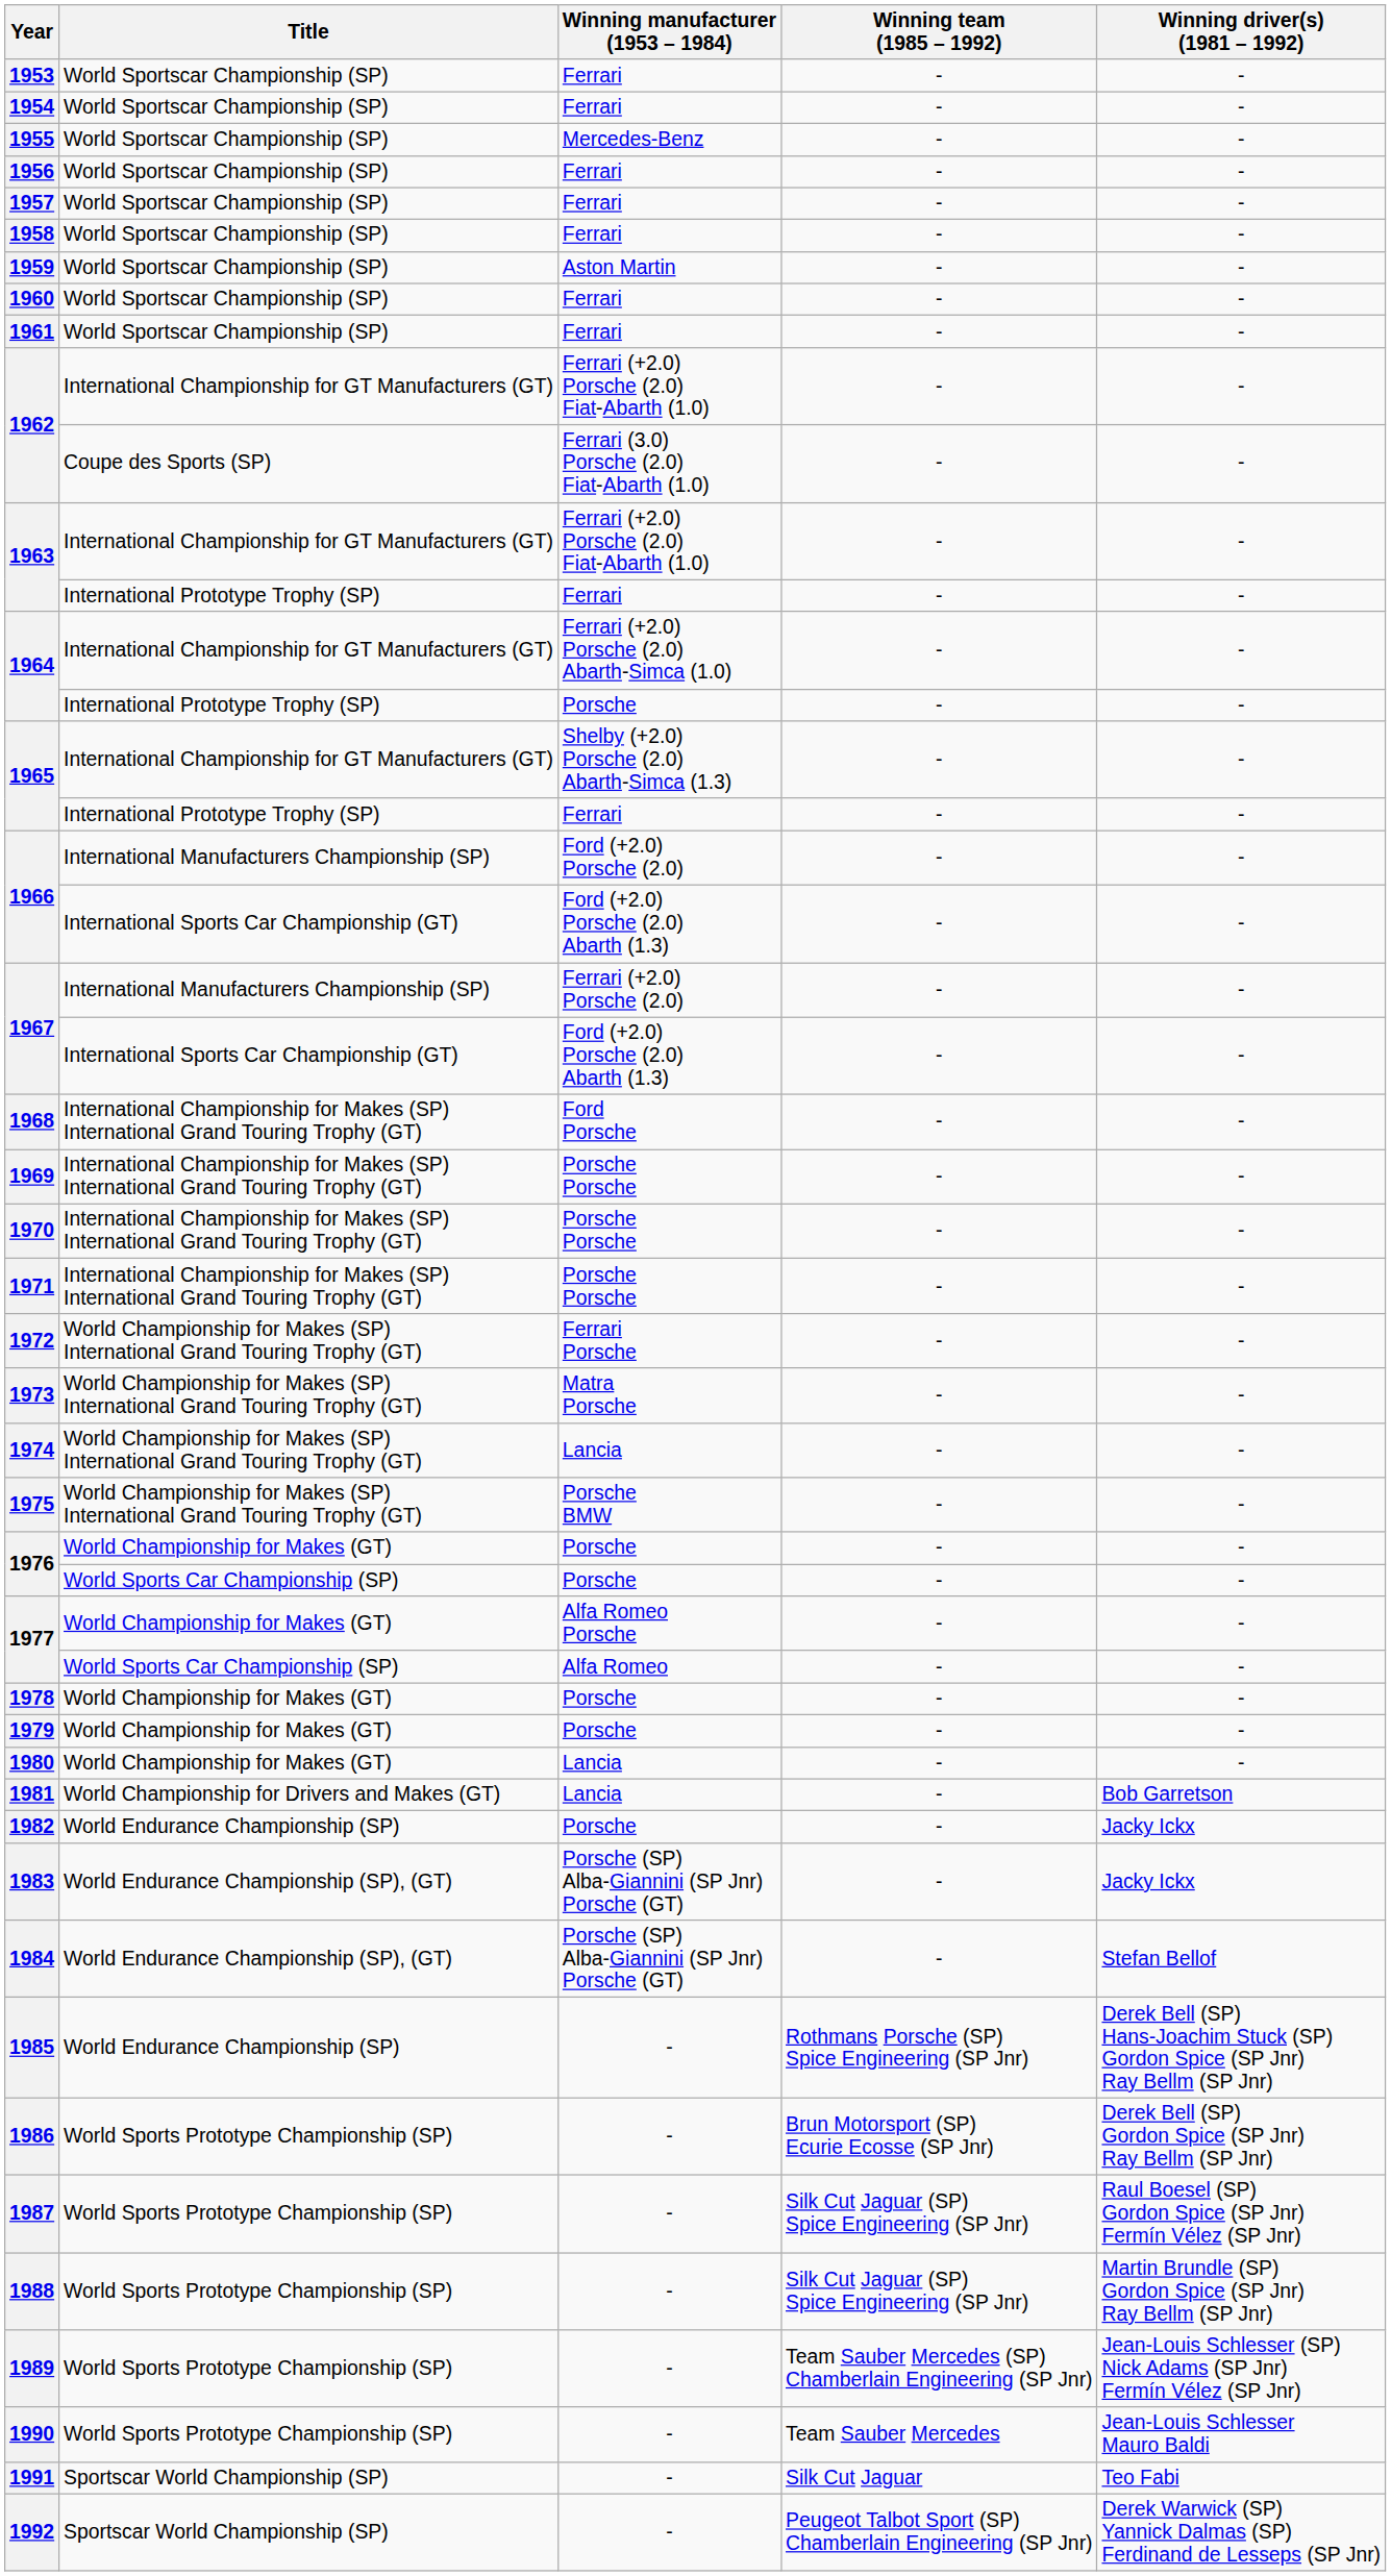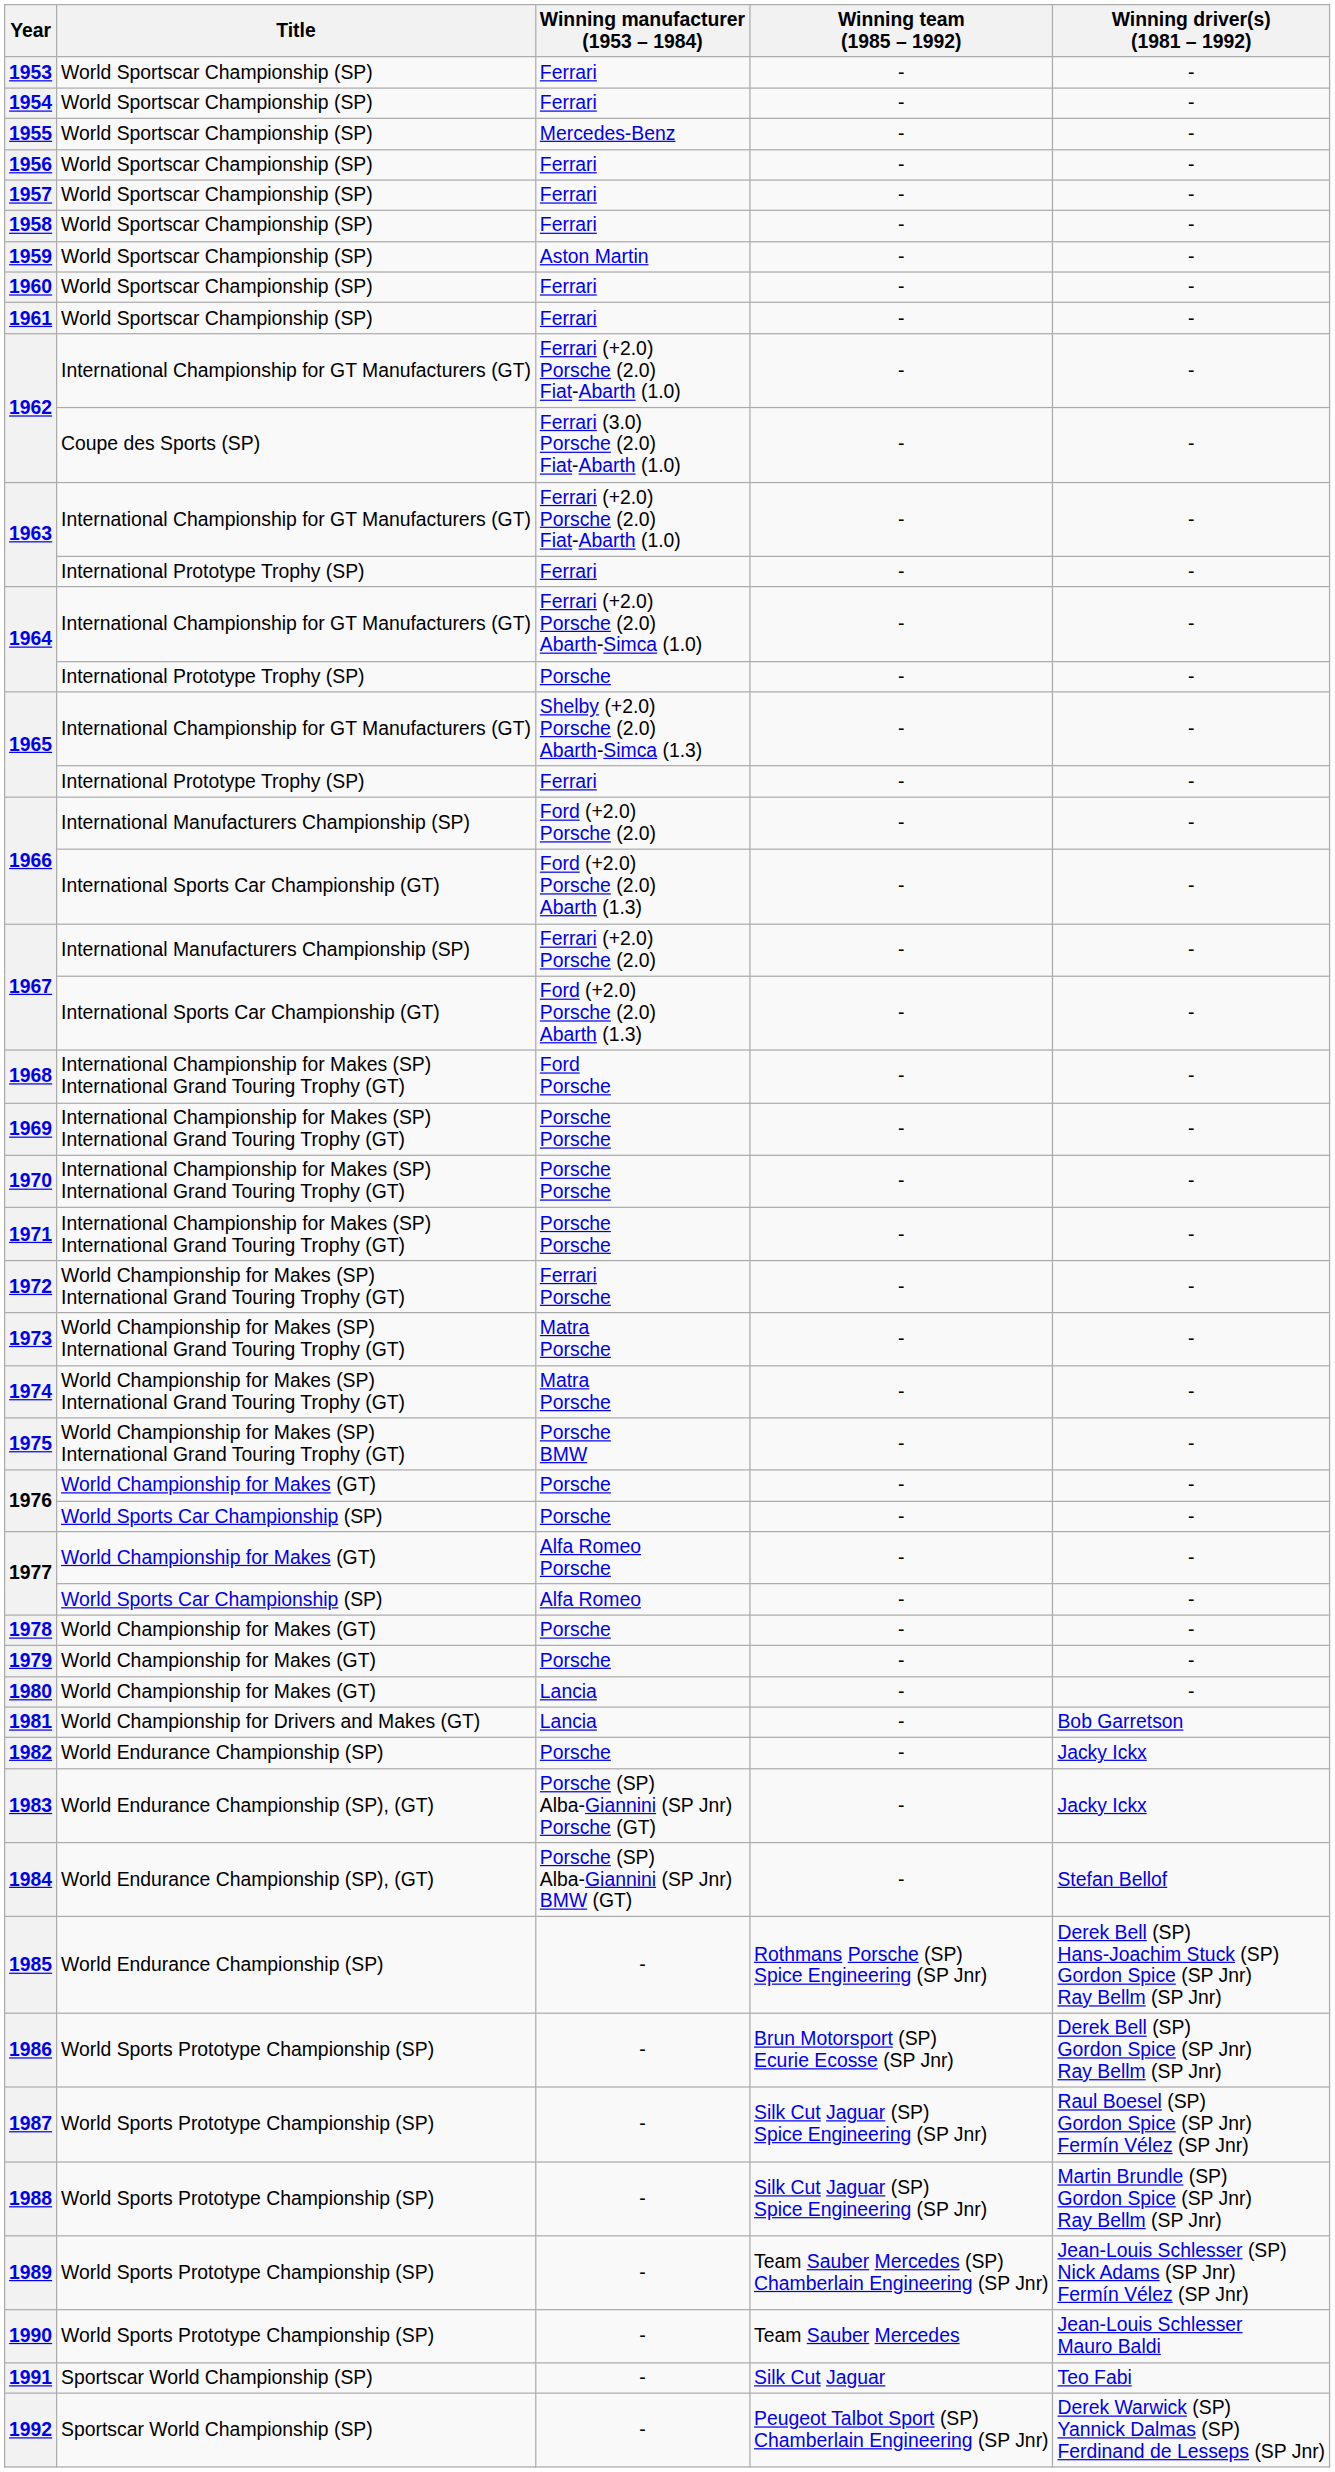 <table class="wikitable">
 <tr>
 <th>Year</th>
 <th>Title</th>
 <th>Winning manufacturer<br>(1953 – 1984)</th>
 <th>Winning team<br>(1985 – 1992)</th>
 <th>Winning driver(s)<br>(1981 – 1992)</th>
 </tr>
 <tr>
 <th><a href='#'>1953</a></th>
 <td>World Sportscar Championship (SP)</td>
 <td> <a href='#'>Ferrari</a></td>
 <td align="center">-</td>
 <td align="center">-</td>
 </tr>
 <tr>
 <th><a href='#'>1954</a></th>
 <td>World Sportscar Championship (SP)</td>
 <td> <a href='#'>Ferrari</a></td>
 <td align="center">-</td>
 <td align="center">-</td>
 </tr>
 <tr>
 <th><a href='#'>1955</a></th>
 <td>World Sportscar Championship (SP)</td>
 <td> <a href='#'>Mercedes-Benz</a></td>
 <td align="center">-</td>
 <td align="center">-</td>
 </tr>
 <tr>
 <th><a href='#'>1956</a></th>
 <td>World Sportscar Championship (SP)</td>
 <td> <a href='#'>Ferrari</a></td>
 <td align="center">-</td>
 <td align="center">-</td>
 </tr>
 <tr>
 <th><a href='#'>1957</a></th>
 <td>World Sportscar Championship (SP)</td>
 <td> <a href='#'>Ferrari</a></td>
 <td align="center">-</td>
 <td align="center">-</td>
 </tr>
 <tr>
 <th><a href='#'>1958</a></th>
 <td>World Sportscar Championship (SP)</td>
 <td> <a href='#'>Ferrari</a></td>
 <td align="center">-</td>
 <td align="center">-</td>
 </tr>
 <tr>
 <th><a href='#'>1959</a></th>
 <td>World Sportscar Championship (SP)</td>
 <td> <a href='#'>Aston Martin</a></td>
 <td align="center">-</td>
 <td align="center">-</td>
 </tr>
 <tr>
 <th><a href='#'>1960</a></th>
 <td>World Sportscar Championship (SP)</td>
 <td> <a href='#'>Ferrari</a></td>
 <td align="center">-</td>
 <td align="center">-</td>
 </tr>
 <tr>
 <th><a href='#'>1961</a></th>
 <td>World Sportscar Championship (SP)</td>
 <td> <a href='#'>Ferrari</a></td>
 <td align="center">-</td>
 <td align="center">-</td>
 </tr>
 <tr>
 <th rowspan=2><a href='#'>1962</a></th>
 <td>International Championship for GT Manufacturers (GT)</td>
 <td> <a href='#'>Ferrari</a> (+2.0)<br> <a href='#'>Porsche</a> (2.0)<br> <a href='#'>Fiat</a>-<a href='#'>Abarth</a> (1.0)</td>
 <td align="center">-</td>
 <td align="center">-</td>
 </tr>
 <tr>
 <td>Coupe des Sports (SP)</td>
 <td> <a href='#'>Ferrari</a> (3.0)<br> <a href='#'>Porsche</a> (2.0)<br> <a href='#'>Fiat</a>-<a href='#'>Abarth</a> (1.0)</td>
 <td align="center">-</td>
 <td align="center">-</td>
 </tr>
 <tr>
 <th rowspan=2><a href='#'>1963</a></th>
 <td>International Championship for GT Manufacturers (GT)</td>
 <td> <a href='#'>Ferrari</a> (+2.0)<br> <a href='#'>Porsche</a> (2.0)<br> <a href='#'>Fiat</a>-<a href='#'>Abarth</a> (1.0)</td>
 <td align="center">-</td>
 <td align="center">-</td>
 </tr>
 <tr>
 <td>International Prototype Trophy (SP)</td>
 <td> <a href='#'>Ferrari</a></td>
 <td align="center">-</td>
 <td align="center">-</td>
 </tr>
 <tr>
 <th rowspan=2><a href='#'>1964</a></th>
 <td>International Championship for GT Manufacturers (GT)</td>
 <td> <a href='#'>Ferrari</a> (+2.0)<br> <a href='#'>Porsche</a> (2.0)<br> <a href='#'>Abarth</a>-<a href='#'>Simca</a> (1.0)</td>
 <td align="center">-</td>
 <td align="center">-</td>
 </tr>
 <tr>
 <td>International Prototype Trophy (SP)</td>
 <td> <a href='#'>Porsche</a></td>
 <td align="center">-</td>
 <td align="center">-</td>
 </tr>
 <tr>
 <th rowspan=2><a href='#'>1965</a></th>
 <td>International Championship for GT Manufacturers (GT)</td>
 <td> <a href='#'>Shelby</a> (+2.0)<br> <a href='#'>Porsche</a> (2.0)<br> <a href='#'>Abarth</a>-<a href='#'>Simca</a> (1.3)</td>
 <td align="center">-</td>
 <td align="center">-</td>
 </tr>
 <tr>
 <td>International Prototype Trophy (SP)</td>
 <td> <a href='#'>Ferrari</a></td>
 <td align="center">-</td>
 <td align="center">-</td>
 </tr>
 <tr>
 <th rowspan=2><a href='#'>1966</a></th>
 <td>International Manufacturers Championship (SP)</td>
 <td> <a href='#'>Ford</a> (+2.0)<br> <a href='#'>Porsche</a> (2.0)</td>
 <td align="center">-</td>
 <td align="center">-</td>
 </tr>
 <tr>
 <td>International Sports Car Championship (GT)</td>
 <td> <a href='#'>Ford</a> (+2.0)<br> <a href='#'>Porsche</a> (2.0)<br> <a href='#'>Abarth</a> (1.3)</td>
 <td align="center">-</td>
 <td align="center">-</td>
 </tr>
 <tr>
 <th rowspan=2><a href='#'>1967</a></th>
 <td>International Manufacturers Championship (SP)</td>
 <td> <a href='#'>Ferrari</a> (+2.0)<br> <a href='#'>Porsche</a> (2.0)</td>
 <td align="center">-</td>
 <td align="center">-</td>
 </tr>
 <tr>
 <td>International Sports Car Championship (GT)</td>
 <td> <a href='#'>Ford</a> (+2.0)<br> <a href='#'>Porsche</a> (2.0)<br> <a href='#'>Abarth</a> (1.3)</td>
 <td align="center">-</td>
 <td align="center">-</td>
 </tr>
 <tr>
 <th><a href='#'>1968</a></th>
 <td>International Championship for Makes (SP)<br>International Grand Touring Trophy (GT)</td>
 <td> <a href='#'>Ford</a><br> <a href='#'>Porsche</a></td>
 <td align="center">-</td>
 <td align="center">-</td>
 </tr>
 <tr>
 <th><a href='#'>1969</a></th>
 <td>International Championship for Makes (SP)<br>International Grand Touring Trophy (GT)</td>
 <td> <a href='#'>Porsche</a><br> <a href='#'>Porsche</a></td>
 <td align="center">-</td>
 <td align="center">-</td>
 </tr>
 <tr>
 <th><a href='#'>1970</a></th>
 <td>International Championship for Makes (SP)<br>International Grand Touring Trophy (GT)</td>
 <td> <a href='#'>Porsche</a><br> <a href='#'>Porsche</a></td>
 <td align="center">-</td>
 <td align="center">-</td>
 </tr>
 <tr>
 <th><a href='#'>1971</a></th>
 <td>International Championship for Makes (SP)<br>International Grand Touring Trophy (GT)</td>
 <td> <a href='#'>Porsche</a><br> <a href='#'>Porsche</a></td>
 <td align="center">-</td>
 <td align="center">-</td>
 </tr>
 <tr>
 <th><a href='#'>1972</a></th>
 <td>World Championship for Makes (SP)<br>International Grand Touring Trophy (GT)</td>
 <td> <a href='#'>Ferrari</a><br> <a href='#'>Porsche</a></td>
 <td align="center">-</td>
 <td align="center">-</td>
 </tr>
 <tr>
 <th><a href='#'>1973</a></th>
 <td>World Championship for Makes (SP)<br>International Grand Touring Trophy (GT)</td>
 <td> <a href='#'>Matra</a><br> <a href='#'>Porsche</a></td>
 <td align="center">-</td>
 <td align="center">-</td>
 </tr>
 <tr>
 <th><a href='#'>1974</a></th>
 <td>World Championship for Makes (SP)<br>International Grand Touring Trophy (GT)</td>
-<td> <a href='#'>Lancia</a></td>
+<td> <a href='#'>Matra</a><br> <a href='#'>Porsche</a></td>
 <td align="center">-</td>
 <td align="center">-</td>
 </tr>
 <tr>
 <th><a href='#'>1975</a></th>
 <td>World Championship for Makes (SP)<br>International Grand Touring Trophy (GT)</td>
 <td> <a href='#'>Porsche</a><br> <a href='#'>BMW</a></td>
 <td align="center">-</td>
 <td align="center">-</td>
 </tr>
 <tr>
 <th rowspan=2>1976</th>
 <td><a href='#'>World Championship for Makes</a> (GT)</td>
 <td> <a href='#'>Porsche</a></td>
 <td align="center">-</td>
 <td align="center">-</td>
 </tr>
 <tr>
 <td><a href='#'>World Sports Car Championship</a> (SP)</td>
 <td> <a href='#'>Porsche</a></td>
 <td align="center">-</td>
 <td align="center">-</td>
 </tr>
 <tr>
 <th rowspan=2>1977</th>
 <td><a href='#'>World Championship for Makes</a> (GT)</td>
 <td> <a href='#'>Alfa Romeo</a><br> <a href='#'>Porsche</a></td>
 <td align="center">-</td>
 <td align="center">-</td>
 </tr>
 <tr>
 <td><a href='#'>World Sports Car Championship</a> (SP)</td>
 <td> <a href='#'>Alfa Romeo</a></td>
 <td align="center">-</td>
 <td align="center">-</td>
 </tr>
 <tr>
 <th><a href='#'>1978</a></th>
 <td>World Championship for Makes (GT)</td>
 <td> <a href='#'>Porsche</a></td>
 <td align="center">-</td>
 <td align="center">-</td>
 </tr>
 <tr>
 <th><a href='#'>1979</a></th>
 <td>World Championship for Makes (GT)</td>
 <td> <a href='#'>Porsche</a></td>
 <td align="center">-</td>
 <td align="center">-</td>
 </tr>
 <tr>
 <th><a href='#'>1980</a></th>
 <td>World Championship for Makes (GT)</td>
 <td> <a href='#'>Lancia</a></td>
 <td align="center">-</td>
 <td align="center">-</td>
 </tr>
 <tr>
 <th><a href='#'>1981</a></th>
 <td>World Championship for Drivers and Makes (GT)</td>
 <td> <a href='#'>Lancia</a></td>
 <td align="center">-</td>
 <td> <a href='#'>Bob Garretson</a></td>
 </tr>
 <tr>
 <th><a href='#'>1982</a></th>
 <td>World Endurance Championship (SP)</td>
 <td> <a href='#'>Porsche</a></td>
 <td align="center">-</td>
 <td> <a href='#'>Jacky Ickx</a></td>
 </tr>
 <tr>
 <th><a href='#'>1983</a></th>
 <td>World Endurance Championship (SP), (GT)</td>
 <td> <a href='#'>Porsche</a> (SP)<br> Alba-<a href='#'>Giannini</a> (SP Jnr)<br> <a href='#'>Porsche</a> (GT)</td>
 <td align="center">-</td>
 <td> <a href='#'>Jacky Ickx</a></td>
 </tr>
 <tr>
 <th><a href='#'>1984</a></th>
 <td>World Endurance Championship (SP), (GT)</td>
-<td> <a href='#'>Porsche</a> (SP)<br> Alba-<a href='#'>Giannini</a> (SP Jnr)<br> <a href='#'>Porsche</a> (GT)</td>
+<td> <a href='#'>Porsche</a> (SP)<br> Alba-<a href='#'>Giannini</a> (SP Jnr)<br> <a href='#'>BMW</a> (GT)</td>
 <td align="center">-</td>
 <td> <a href='#'>Stefan Bellof</a></td>
 </tr>
 <tr>
 <th><a href='#'>1985</a></th>
 <td>World Endurance Championship (SP)</td>
 <td align="center">-</td>
 <td> <a href='#'>Rothmans</a> <a href='#'>Porsche</a> (SP)<br> <a href='#'>Spice Engineering</a> (SP Jnr)</td>
 <td> <a href='#'>Derek Bell</a> (SP)<br> <a href='#'>Hans-Joachim Stuck</a> (SP)<br> <a href='#'>Gordon Spice</a> (SP Jnr)<br> <a href='#'>Ray Bellm</a> (SP Jnr)</td>
 </tr>
 <tr>
 <th><a href='#'>1986</a></th>
 <td>World Sports Prototype Championship (SP)</td>
 <td align="center">-</td>
 <td> <a href='#'>Brun Motorsport</a> (SP)<br> <a href='#'>Ecurie Ecosse</a> (SP Jnr)</td>
 <td> <a href='#'>Derek Bell</a> (SP) <br>  <a href='#'>Gordon Spice</a> (SP Jnr)<br> <a href='#'>Ray Bellm</a> (SP Jnr)</td>
 </tr>
 <tr>
 <th><a href='#'>1987</a></th>
 <td>World Sports Prototype Championship (SP)</td>
 <td align="center">-</td>
 <td> <a href='#'>Silk Cut</a> <a href='#'>Jaguar</a> (SP)<br> <a href='#'>Spice Engineering</a> (SP Jnr)</td>
 <td> <a href='#'>Raul Boesel</a> (SP)<br> <a href='#'>Gordon Spice</a> (SP Jnr)<br> <a href='#'>Fermín Vélez</a> (SP Jnr)</td>
 </tr>
 <tr>
 <th><a href='#'>1988</a></th>
 <td>World Sports Prototype Championship (SP)</td>
 <td align="center">-</td>
 <td> <a href='#'>Silk Cut</a> <a href='#'>Jaguar</a> (SP)<br> <a href='#'>Spice Engineering</a> (SP Jnr)</td>
 <td> <a href='#'>Martin Brundle</a> (SP)<br> <a href='#'>Gordon Spice</a> (SP Jnr)<br> <a href='#'>Ray Bellm</a> (SP Jnr)</td>
 </tr>
 <tr>
 <th><a href='#'>1989</a></th>
 <td>World Sports Prototype Championship (SP)</td>
 <td align="center">-</td>
 <td> Team <a href='#'>Sauber</a> <a href='#'>Mercedes</a> (SP)<br> <a href='#'>Chamberlain Engineering</a> (SP Jnr)</td>
 <td> <a href='#'>Jean-Louis Schlesser</a> (SP)<br> <a href='#'>Nick Adams</a> (SP Jnr)<br> <a href='#'>Fermín Vélez</a> (SP Jnr)</td>
 </tr>
 <tr>
 <th><a href='#'>1990</a></th>
 <td>World Sports Prototype Championship (SP)</td>
 <td align="center">-</td>
 <td> Team <a href='#'>Sauber</a> <a href='#'>Mercedes</a></td>
 <td> <a href='#'>Jean-Louis Schlesser</a><br> <a href='#'>Mauro Baldi</a></td>
 </tr>
 <tr>
 <th><a href='#'>1991</a></th>
 <td>Sportscar World Championship (SP)</td>
 <td align="center">-</td>
 <td> <a href='#'>Silk Cut</a> <a href='#'>Jaguar</a></td>
 <td> <a href='#'>Teo Fabi</a></td>
 </tr>
 <tr>
 <th><a href='#'>1992</a></th>
 <td>Sportscar World Championship (SP)</td>
 <td align="center">-</td>
 <td> <a href='#'>Peugeot Talbot Sport</a> (SP)<br> <a href='#'>Chamberlain Engineering</a> (SP Jnr)</td>
 <td> <a href='#'>Derek Warwick</a> (SP)<br> <a href='#'>Yannick Dalmas</a> (SP)<br> <a href='#'>Ferdinand de Lesseps</a> (SP Jnr)</td>
 </tr>
 </table>
